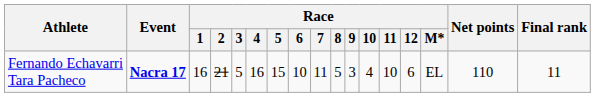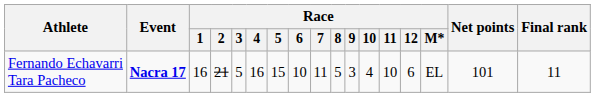 <table class="wikitable" style="font-size:90%">
 <tr>
 <th rowspan="2">Athlete</th>
 <th rowspan="2">Event</th>
 <th colspan=13>Race</th>
 <th rowspan=2>Net points</th>
 <th rowspan=2>Final rank</th>
 </tr>
 <tr style="font-size:95%">
 <th>1</th>
 <th>2</th>
 <th>3</th>
 <th>4</th>
 <th>5</th>
 <th>6</th>
 <th>7</th>
 <th>8</th>
 <th>9</th>
 <th>10</th>
 <th>11</th>
 <th>12</th>
 <th>M*</th>
 </tr>
 <tr align=center>
 <td align=left><a href='#'>Fernando Echavarri</a><br><a href='#'>Tara Pacheco</a></td>
 <td align=left><strong><a href='#'>Nacra 17</a></strong></td>
 <td>16</td>
 <td><s>21</s></td>
 <td>5</td>
 <td>16</td>
 <td>15</td>
 <td>10</td>
 <td>11</td>
 <td>5</td>
 <td>3</td>
 <td>4</td>
 <td>10</td>
 <td>6</td>
 <td>EL</td>
-<td>110</td>
+<td>101</td>
 <td>11</td>
 </tr>
 </table>
